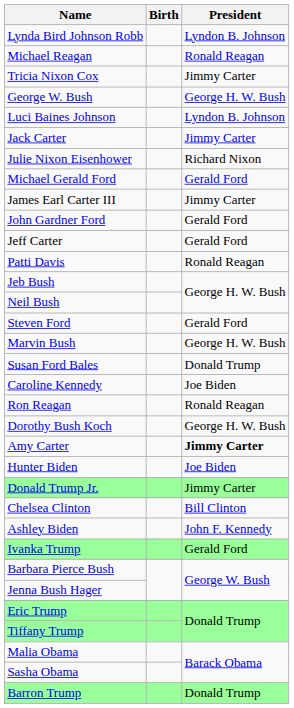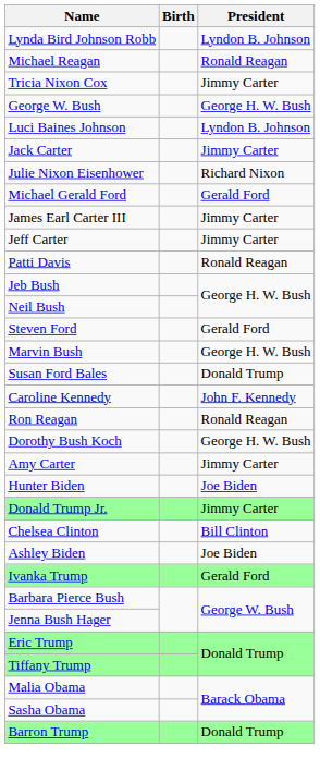 <table class="wikitable sortable">
 <tr>
 <th>Name</th>
 <th>Birth</th>
 <th>President</th>
 </tr>
 <tr>
 <td><a href='#'>Lynda Bird Johnson Robb</a></td>
 <td></td>
 <td><a href='#'>Lyndon B. Johnson</a></td>
 </tr>
 <tr>
 <td><a href='#'>Michael Reagan</a></td>
 <td></td>
 <td><a href='#'>Ronald Reagan</a></td>
 </tr>
 <tr>
 <td><a href='#'>Tricia Nixon Cox</a></td>
 <td></td>
 <td>Jimmy Carter</td>
 </tr>
 <tr>
 <td><a href='#'>George W. Bush</a></td>
 <td></td>
 <td><a href='#'>George H. W. Bush</a></td>
 </tr>
 <tr>
 <td><a href='#'>Luci Baines Johnson</a></td>
 <td></td>
 <td><a href='#'>Lyndon B. Johnson</a></td>
 </tr>
 <tr>
 <td><a href='#'>Jack Carter</a></td>
 <td></td>
 <td><a href='#'>Jimmy Carter</a></td>
 </tr>
 <tr>
 <td><a href='#'>Julie Nixon Eisenhower</a></td>
 <td></td>
 <td>Richard Nixon</td>
 </tr>
 <tr>
 <td><a href='#'>Michael Gerald Ford</a></td>
 <td></td>
 <td><a href='#'>Gerald Ford</a></td>
 </tr>
 <tr>
 <td>James Earl Carter III</td>
 <td></td>
 <td>Jimmy Carter</td>
 </tr>
 <tr>
-<td><a href='#'>John Gardner Ford</a></td>
-<td></td>
-<td>Gerald Ford</td>
-</tr>
-<tr>
 <td>Jeff Carter</td>
 <td></td>
-<td>Gerald Ford</td>
+<td>Jimmy Carter</td>
 </tr>
 <tr>
 <td><a href='#'>Patti Davis</a></td>
 <td></td>
 <td>Ronald Reagan</td>
 </tr>
 <tr>
 <td><a href='#'>Jeb Bush</a></td>
 <td></td>
 <td rowspan="2">George H. W. Bush</td>
 </tr>
 <tr>
 <td><a href='#'>Neil Bush</a></td>
 <td></td>
 </tr>
 <tr>
 <td><a href='#'>Steven Ford</a></td>
 <td></td>
 <td>Gerald Ford</td>
 </tr>
 <tr>
 <td><a href='#'>Marvin Bush</a></td>
 <td></td>
 <td>George H. W. Bush</td>
 </tr>
 <tr>
 <td><a href='#'>Susan Ford Bales</a></td>
 <td></td>
 <td>Donald Trump</td>
 </tr>
 <tr>
 <td><a href='#'>Caroline Kennedy</a></td>
 <td></td>
-<td>Joe Biden</td>
+<td><a href='#'>John F. Kennedy</a></td>
 </tr>
 <tr>
 <td><a href='#'>Ron Reagan</a></td>
 <td></td>
 <td>Ronald Reagan</td>
 </tr>
 <tr>
 <td><a href='#'>Dorothy Bush Koch</a></td>
 <td></td>
 <td>George H. W. Bush</td>
 </tr>
 <tr>
 <td><a href='#'>Amy Carter</a></td>
 <td></td>
-<td><strong>Jimmy Carter</strong></td>
+<td>Jimmy Carter</td>
 </tr>
 <tr>
 <td><a href='#'>Hunter Biden</a></td>
 <td></td>
 <td><a href='#'>Joe Biden</a></td>
 </tr>
 <tr bgcolor=#99FF99>
 <td><a href='#'>Donald Trump Jr.</a></td>
 <td></td>
 <td>Jimmy Carter</td>
 </tr>
 <tr>
 <td><a href='#'>Chelsea Clinton</a></td>
 <td></td>
 <td><a href='#'>Bill Clinton</a></td>
 </tr>
 <tr>
 <td><a href='#'>Ashley Biden</a></td>
 <td></td>
-<td><a href='#'>John F. Kennedy</a></td>
+<td>Joe Biden</td>
 </tr>
 <tr bgcolor=#99FF99>
 <td><a href='#'>Ivanka Trump</a></td>
 <td></td>
 <td>Gerald Ford</td>
 </tr>
 <tr>
 <td><a href='#'>Barbara Pierce Bush</a></td>
 <td rowspan="2"></td>
 <td rowspan="2"><a href='#'>George W. Bush</a></td>
 </tr>
 <tr>
 <td><a href='#'>Jenna Bush Hager</a></td>
 </tr>
 <tr bgcolor=#99FF99>
 <td><a href='#'>Eric Trump</a></td>
 <td></td>
 <td rowspan="2">Donald Trump</td>
 </tr>
 <tr bgcolor=#99FF99>
 <td><a href='#'>Tiffany Trump</a></td>
 <td></td>
 </tr>
 <tr>
 <td><a href='#'>Malia Obama</a></td>
 <td></td>
 <td rowspan="2"><a href='#'>Barack Obama</a></td>
 </tr>
 <tr>
 <td><a href='#'>Sasha Obama</a></td>
 <td></td>
 </tr>
 <tr bgcolor=#99FF99>
 <td><a href='#'>Barron Trump</a></td>
 <td></td>
 <td>Donald Trump</td>
 </tr>
 </table>
